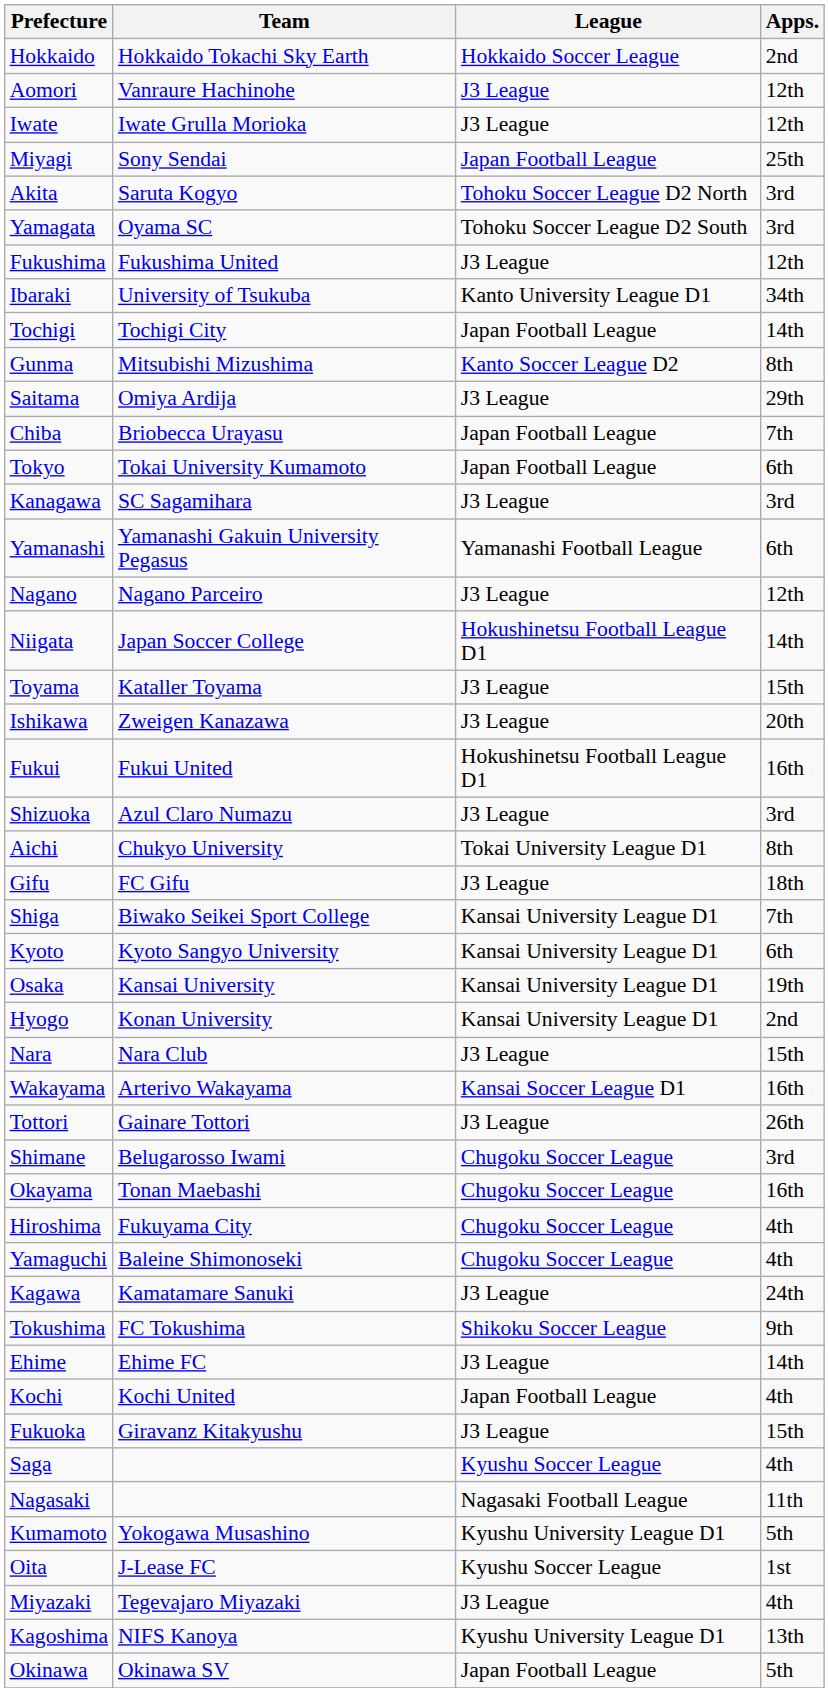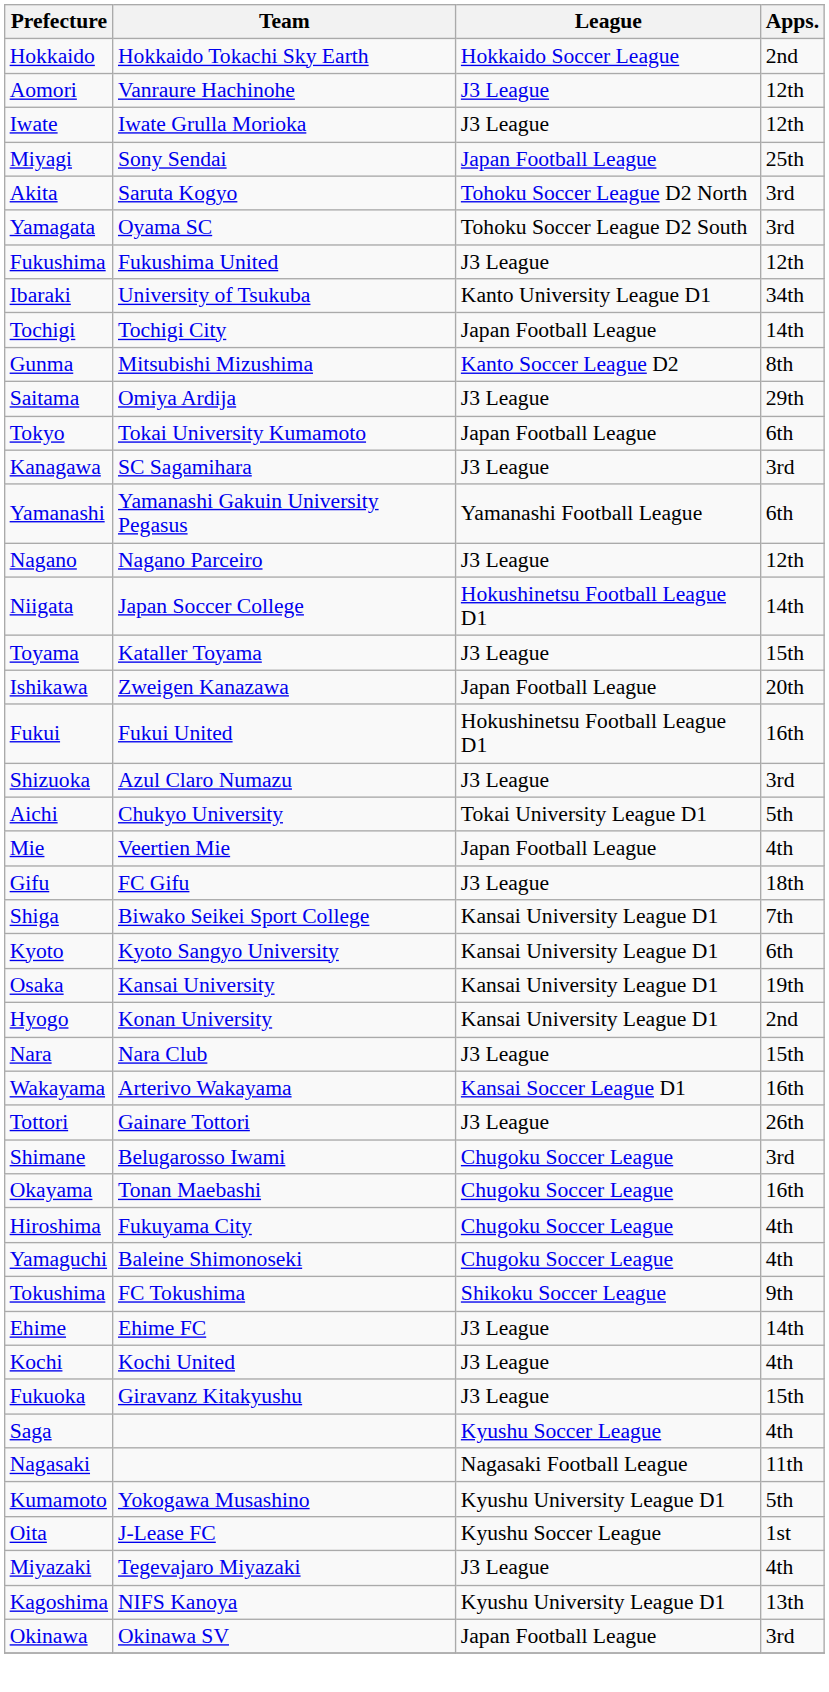 <table class="wikitable sortable" style="text-align:left">
 <tr>
 <th>Prefecture</th>
 <th>Team</th>
 <th>League</th>
 <th>Apps.</th>
 </tr>
 <tr>
 <td><a href='#'>Hokkaido</a></td>
 <td><a href='#'>Hokkaido Tokachi Sky Earth</a></td>
 <td><a href='#'>Hokkaido Soccer League</a></td>
 <td>2nd</td>
 </tr>
 <tr>
 <td><a href='#'>Aomori</a></td>
 <td><a href='#'>Vanraure Hachinohe</a></td>
 <td><a href='#'>J3 League</a></td>
 <td>12th</td>
 </tr>
 <tr>
 <td><a href='#'>Iwate</a></td>
 <td><a href='#'>Iwate Grulla Morioka</a></td>
 <td>J3 League</td>
 <td>12th</td>
 </tr>
 <tr>
 <td><a href='#'>Miyagi</a></td>
 <td><a href='#'>Sony Sendai</a></td>
 <td><a href='#'>Japan Football League</a></td>
 <td>25th</td>
 </tr>
 <tr>
 <td><a href='#'>Akita</a></td>
 <td><a href='#'>Saruta Kogyo</a></td>
 <td><a href='#'>Tohoku Soccer League</a> D2 North</td>
 <td>3rd</td>
 </tr>
 <tr>
 <td><a href='#'>Yamagata</a></td>
 <td><a href='#'>Oyama SC</a></td>
 <td>Tohoku Soccer League D2 South</td>
 <td>3rd</td>
 </tr>
 <tr>
 <td><a href='#'>Fukushima</a></td>
 <td><a href='#'>Fukushima United</a></td>
 <td>J3 League</td>
 <td>12th</td>
 </tr>
 <tr>
 <td><a href='#'>Ibaraki</a></td>
 <td><a href='#'>University of Tsukuba</a></td>
 <td>Kanto University League D1</td>
 <td>34th</td>
 </tr>
 <tr>
 <td><a href='#'>Tochigi</a></td>
 <td><a href='#'>Tochigi City</a></td>
 <td>Japan Football League</td>
 <td>14th</td>
 </tr>
 <tr>
 <td><a href='#'>Gunma</a></td>
 <td><a href='#'>Mitsubishi Mizushima</a></td>
 <td><a href='#'>Kanto Soccer League</a> D2</td>
 <td>8th</td>
 </tr>
 <tr>
 <td><a href='#'>Saitama</a></td>
 <td><a href='#'>Omiya Ardija</a></td>
 <td>J3 League</td>
 <td>29th</td>
 </tr>
 <tr>
-<td><a href='#'>Chiba</a></td>
-<td><a href='#'>Briobecca Urayasu</a></td>
-<td>Japan Football League</td>
-<td>7th</td>
-</tr>
-<tr>
 <td><a href='#'>Tokyo</a></td>
 <td><a href='#'>Tokai University Kumamoto</a></td>
 <td>Japan Football League</td>
 <td>6th</td>
 </tr>
 <tr>
 <td><a href='#'>Kanagawa</a></td>
 <td><a href='#'>SC Sagamihara</a></td>
 <td>J3 League</td>
 <td>3rd</td>
 </tr>
 <tr>
 <td><a href='#'>Yamanashi</a></td>
 <td><a href='#'>Yamanashi Gakuin University Pegasus</a></td>
 <td>Yamanashi Football League</td>
 <td>6th</td>
 </tr>
 <tr>
 <td><a href='#'>Nagano</a></td>
 <td><a href='#'>Nagano Parceiro</a></td>
 <td>J3 League</td>
 <td>12th</td>
 </tr>
 <tr>
 <td><a href='#'>Niigata</a></td>
 <td><a href='#'>Japan Soccer College</a></td>
 <td><a href='#'>Hokushinetsu Football League</a> D1</td>
 <td>14th</td>
 </tr>
 <tr>
 <td><a href='#'>Toyama</a></td>
 <td><a href='#'>Kataller Toyama</a></td>
 <td>J3 League</td>
 <td>15th</td>
 </tr>
 <tr>
 <td><a href='#'>Ishikawa</a></td>
 <td><a href='#'>Zweigen Kanazawa</a></td>
-<td>J3 League</td>
+<td>Japan Football League</td>
 <td>20th</td>
 </tr>
 <tr>
 <td><a href='#'>Fukui</a></td>
 <td><a href='#'>Fukui United</a></td>
 <td>Hokushinetsu Football League D1</td>
 <td>16th</td>
 </tr>
 <tr>
 <td><a href='#'>Shizuoka</a></td>
 <td><a href='#'>Azul Claro Numazu</a></td>
 <td>J3 League</td>
 <td>3rd</td>
 </tr>
 <tr>
 <td><a href='#'>Aichi</a></td>
 <td><a href='#'>Chukyo University</a></td>
 <td>Tokai University League D1</td>
-<td>8th</td>
+<td>5th</td>
+</tr>
+<tr>
+<td><a href='#'>Mie</a></td>
+<td><a href='#'>Veertien Mie</a></td>
+<td>Japan Football League</td>
+<td>4th</td>
 </tr>
 <tr>
 <td><a href='#'>Gifu</a></td>
 <td><a href='#'>FC Gifu</a></td>
 <td>J3 League</td>
 <td>18th</td>
 </tr>
 <tr>
 <td><a href='#'>Shiga</a></td>
 <td><a href='#'>Biwako Seikei Sport College</a></td>
 <td>Kansai University League D1</td>
 <td>7th</td>
 </tr>
 <tr>
 <td><a href='#'>Kyoto</a></td>
 <td><a href='#'>Kyoto Sangyo University</a></td>
 <td>Kansai University League D1</td>
 <td>6th</td>
 </tr>
 <tr>
 <td><a href='#'>Osaka</a></td>
 <td><a href='#'>Kansai University</a></td>
 <td>Kansai University League D1</td>
 <td>19th</td>
 </tr>
 <tr>
 <td><a href='#'>Hyogo</a></td>
 <td><a href='#'>Konan University</a></td>
 <td>Kansai University League D1</td>
 <td>2nd</td>
 </tr>
 <tr>
 <td><a href='#'>Nara</a></td>
 <td><a href='#'>Nara Club</a></td>
 <td>J3 League</td>
 <td>15th</td>
 </tr>
 <tr>
 <td><a href='#'>Wakayama</a></td>
 <td><a href='#'>Arterivo Wakayama</a></td>
 <td><a href='#'>Kansai Soccer League</a> D1</td>
 <td>16th</td>
 </tr>
 <tr>
 <td><a href='#'>Tottori</a></td>
 <td><a href='#'>Gainare Tottori</a></td>
 <td>J3 League</td>
 <td>26th</td>
 </tr>
 <tr>
 <td><a href='#'>Shimane</a></td>
 <td><a href='#'>Belugarosso Iwami</a></td>
 <td><a href='#'>Chugoku Soccer League</a></td>
 <td>3rd</td>
 </tr>
 <tr>
 <td><a href='#'>Okayama</a></td>
 <td><a href='#'>Tonan Maebashi</a></td>
 <td><a href='#'>Chugoku Soccer League</a></td>
 <td>16th</td>
 </tr>
 <tr>
 <td><a href='#'>Hiroshima</a></td>
 <td><a href='#'>Fukuyama City</a></td>
 <td><a href='#'>Chugoku Soccer League</a></td>
 <td>4th</td>
 </tr>
 <tr>
 <td><a href='#'>Yamaguchi</a></td>
 <td><a href='#'>Baleine Shimonoseki</a></td>
 <td><a href='#'>Chugoku Soccer League</a></td>
 <td>4th</td>
 </tr>
 <tr>
-<td><a href='#'>Kagawa</a></td>
-<td><a href='#'>Kamatamare Sanuki</a></td>
-<td>J3 League</td>
-<td>24th</td>
-</tr>
-<tr>
 <td><a href='#'>Tokushima</a></td>
 <td><a href='#'>FC Tokushima</a></td>
 <td><a href='#'>Shikoku Soccer League</a></td>
 <td>9th</td>
 </tr>
 <tr>
 <td><a href='#'>Ehime</a></td>
 <td><a href='#'>Ehime FC</a></td>
 <td>J3 League</td>
 <td>14th</td>
 </tr>
 <tr>
 <td><a href='#'>Kochi</a></td>
 <td><a href='#'>Kochi United</a></td>
-<td>Japan Football League</td>
+<td>J3 League</td>
 <td>4th</td>
 </tr>
 <tr>
 <td><a href='#'>Fukuoka</a></td>
 <td><a href='#'>Giravanz Kitakyushu</a></td>
 <td>J3 League</td>
 <td>15th</td>
 </tr>
 <tr>
 <td><a href='#'>Saga</a></td>
 <td></td>
 <td><a href='#'>Kyushu Soccer League</a></td>
 <td>4th</td>
 </tr>
 <tr>
 <td><a href='#'>Nagasaki</a></td>
 <td></td>
 <td>Nagasaki Football League</td>
 <td>11th</td>
 </tr>
 <tr>
 <td><a href='#'>Kumamoto</a></td>
 <td><a href='#'>Yokogawa Musashino</a></td>
 <td>Kyushu University League D1</td>
 <td>5th</td>
 </tr>
 <tr>
 <td><a href='#'>Oita</a></td>
 <td><a href='#'>J-Lease FC</a></td>
 <td>Kyushu Soccer League</td>
 <td>1st</td>
 </tr>
 <tr>
 <td><a href='#'>Miyazaki</a></td>
 <td><a href='#'>Tegevajaro Miyazaki</a></td>
 <td>J3 League</td>
 <td>4th</td>
 </tr>
 <tr>
 <td><a href='#'>Kagoshima</a></td>
 <td><a href='#'>NIFS Kanoya</a></td>
 <td>Kyushu University League D1</td>
 <td>13th</td>
 </tr>
 <tr>
 <td><a href='#'>Okinawa</a></td>
 <td><a href='#'>Okinawa SV</a></td>
 <td>Japan Football League</td>
-<td>5th</td>
+<td>3rd</td>
 </tr>
 <tr>
 </tr>
 </table>
